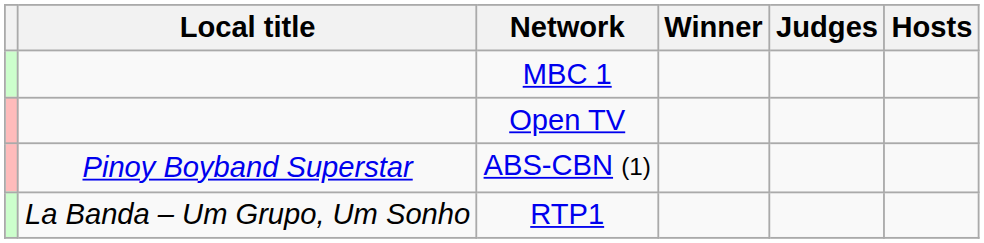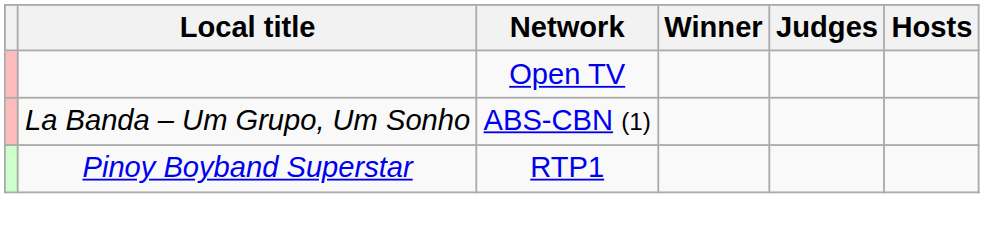 <table class="wikitable" style="text-align:center; line-height:18px;">
 <tr>
 <th scope="col"></th>
 <th scope="col">Local title</th>
 <th scope="col">Network</th>
 <th scope="col">Winner</th>
 <th scope="col">Judges</th>
 <th scope="col">Hosts</th>
-</tr>
-<tr>
-<td style="text-align:left;background:#ccffcc;"></td>
-<td><em></em></td>
-<td><a href='#'>MBC 1</a></td>
-<td></td>
-<td></td>
-<td></td>
 </tr>
 <tr>
 <td style="text-align:left;background:#ffbbbb;"><br></td>
 <td><em></em></td>
 <td><a href='#'>Open TV</a></td>
 <td><br></td>
 <td><br></td>
 <td><br></td>
 </tr>
 <tr>
 <td style="text-align:left;background:#ffbbbb;"></td>
-<td><em><a href='#'>Pinoy Boyband Superstar</a></em></td>
+<td><em>La Banda – Um Grupo, Um Sonho</em></td>
 <td><a href='#'>ABS-CBN</a> <small>(1)</small></td>
 <td></td>
 <td></td>
 <td></td>
 </tr>
 <tr>
 <td style="text-align:left;background:#ccffcc;"></td>
-<td><em>La Banda – Um Grupo, Um Sonho</em></td>
+<td><em><a href='#'>Pinoy Boyband Superstar</a></em></td>
 <td><a href='#'>RTP1</a><br><small></small></td>
 <td><br></td>
 <td><br></td>
 <td><br></td>
 </tr>
 </table>
